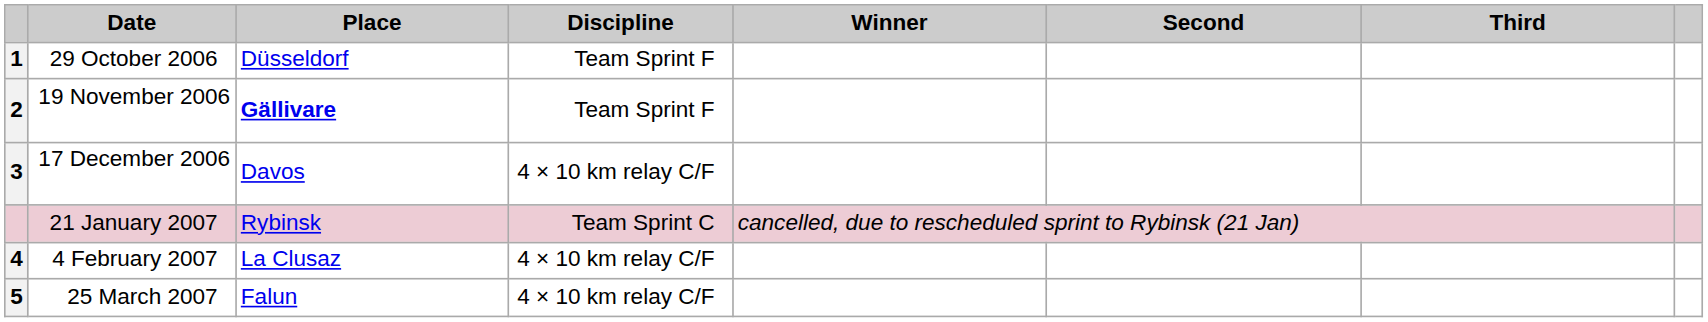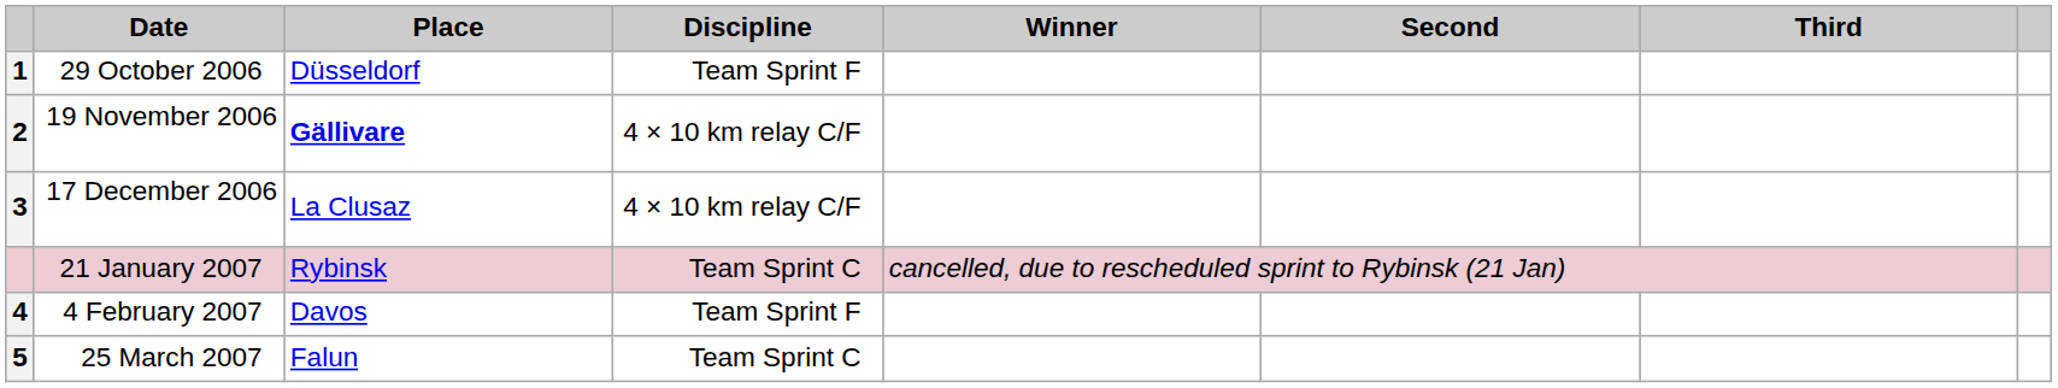 <table class="wikitable plainrowheaders" style="background:#fff; font-size:86%; line-height:16px; border:grey solid 1px; border-collapse:collapse;">
 <tr style="background:#ccc; text-align:center;">
 <th scope="col" style="background:#ccc; width=20 px;"></th>
 <th scope="col" style="background:#ccc; width:120px;">Date</th>
 <th scope="col" style="background:#ccc; width:160px;">Place</th>
 <th scope="col" style="background:#ccc; width:130px;">Discipline</th>
 <th scope="col" style="background:#ccc; width:185px;">Winner</th>
 <th scope="col" style="background:#ccc; width:185px;">Second</th>
 <th scope="col" style="background:#ccc; width:185px;">Third</th>
 <th scope="col" style="background:#ccc; width:10px;"></th>
 </tr>
 <tr>
 <th>1</th>
 <td align=right>29 October 2006  </td>
 <td> <a href='#'>Düsseldorf</a></td>
 <td align=right>Team Sprint F  </td>
 <td></td>
 <td></td>
 <td></td>
 <td></td>
 </tr>
 <tr>
 <th>2</th>
 <td align=right>19 November 2006  </td>
 <td><strong> <a href='#'>Gällivare</a></strong></td>
-<td align=right>Team Sprint F  </td>
+<td align=right>4 × 10 km relay C/F  </td>
 <td></td>
 <td></td>
 <td></td>
 <td></td>
 </tr>
 <tr>
 <th>3</th>
 <td align=right>17 December 2006  </td>
-<td> <a href='#'>Davos</a></td>
+<td> <a href='#'>La Clusaz</a></td>
 <td align=right>4 × 10 km relay C/F  </td>
 <td></td>
 <td></td>
 <td></td>
 <td></td>
 </tr>
 <tr bgcolor=#EDCCD5>
 <td></td>
 <td align=right>21 January 2007  </td>
 <td> <a href='#'>Rybinsk</a></td>
 <td align=right>Team Sprint C  </td>
 <td colspan=3><em>cancelled, due to rescheduled sprint to Rybinsk (21 Jan)</em></td>
 <td></td>
 </tr>
 <tr>
 <th>4</th>
 <td align=right>4 February 2007  </td>
-<td> <a href='#'>La Clusaz</a></td>
-<td align=right>4 × 10 km relay C/F  </td>
+<td> <a href='#'>Davos</a></td>
+<td align=right>Team Sprint F  </td>
 <td></td>
 <td></td>
 <td></td>
 <td></td>
 </tr>
 <tr>
 <th>5</th>
 <td align=right>25 March 2007  </td>
 <td> <a href='#'>Falun</a></td>
-<td align=right>4 × 10 km relay C/F  </td>
+<td align=right>Team Sprint C  </td>
 <td></td>
 <td></td>
 <td></td>
 <td></td>
 </tr>
 </table>
